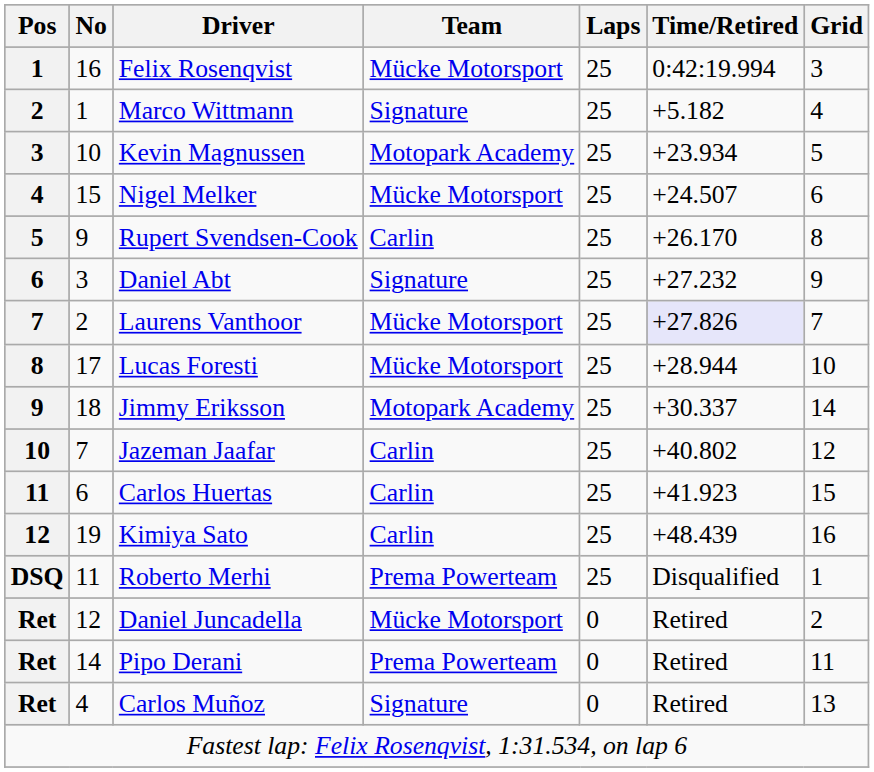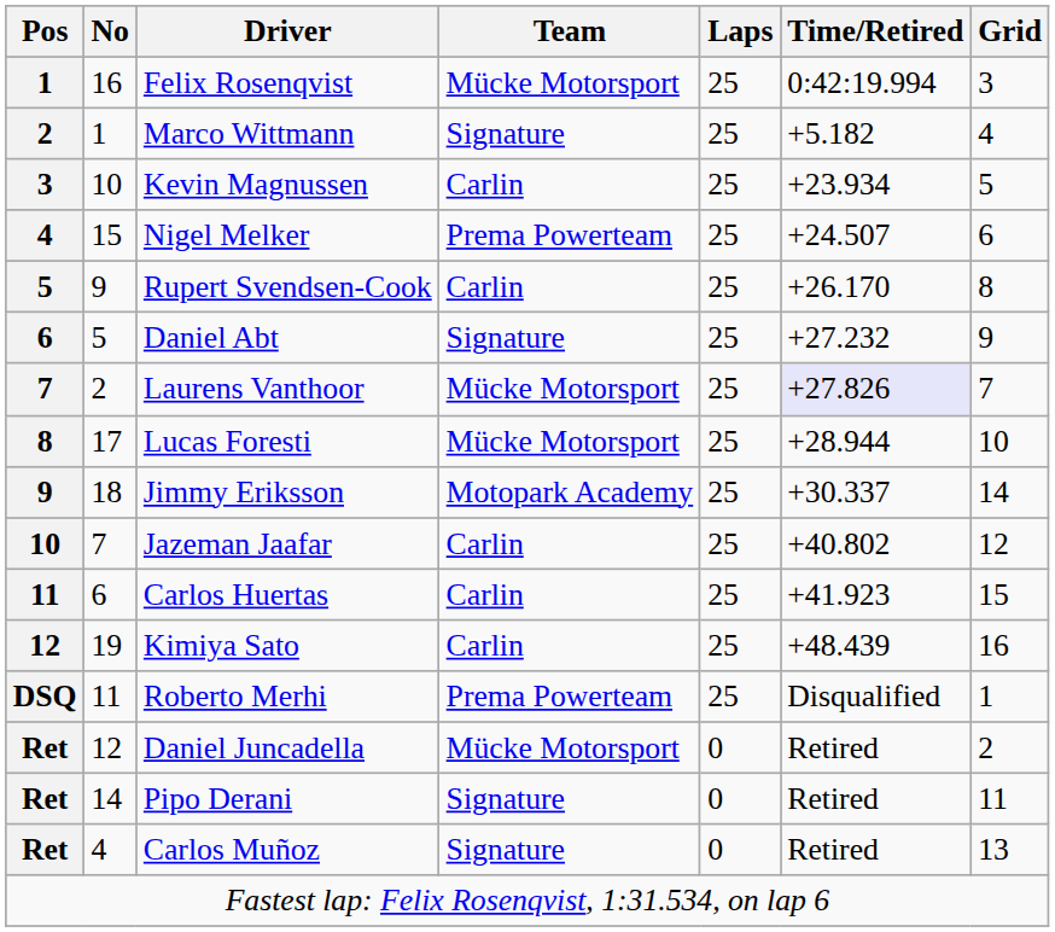 <table class="wikitable" style="font-size:95%">
 <tr>
 <th>Pos</th>
 <th>No</th>
 <th>Driver</th>
 <th>Team</th>
 <th>Laps</th>
 <th>Time/Retired</th>
 <th>Grid</th>
 </tr>
 <tr>
 <th>1</th>
 <td>16</td>
 <td> <a href='#'>Felix Rosenqvist</a></td>
 <td><a href='#'>Mücke Motorsport</a></td>
 <td>25</td>
 <td>0:42:19.994</td>
 <td>3</td>
 </tr>
 <tr>
 <th>2</th>
 <td>1</td>
 <td> <a href='#'>Marco Wittmann</a></td>
 <td><a href='#'>Signature</a></td>
 <td>25</td>
 <td>+5.182</td>
 <td>4</td>
 </tr>
 <tr>
 <th>3</th>
 <td>10</td>
 <td> <a href='#'>Kevin Magnussen</a></td>
-<td><a href='#'>Motopark Academy</a></td>
+<td><a href='#'>Carlin</a></td>
 <td>25</td>
 <td>+23.934</td>
 <td>5</td>
 </tr>
 <tr>
 <th>4</th>
 <td>15</td>
 <td> <a href='#'>Nigel Melker</a></td>
-<td><a href='#'>Mücke Motorsport</a></td>
+<td><a href='#'>Prema Powerteam</a></td>
 <td>25</td>
 <td>+24.507</td>
 <td>6</td>
 </tr>
 <tr>
 <th>5</th>
 <td>9</td>
 <td> <a href='#'>Rupert Svendsen-Cook</a></td>
 <td><a href='#'>Carlin</a></td>
 <td>25</td>
 <td>+26.170</td>
 <td>8</td>
 </tr>
 <tr>
 <th>6</th>
-<td>3</td>
+<td>5</td>
 <td> <a href='#'>Daniel Abt</a></td>
 <td><a href='#'>Signature</a></td>
 <td>25</td>
 <td>+27.232</td>
 <td>9</td>
 </tr>
 <tr>
 <th>7</th>
 <td>2</td>
 <td> <a href='#'>Laurens Vanthoor</a></td>
 <td><a href='#'>Mücke Motorsport</a></td>
 <td>25</td>
 <td style="background: lavender;">+27.826</td>
 <td>7</td>
 </tr>
 <tr>
 <th>8</th>
 <td>17</td>
 <td> <a href='#'>Lucas Foresti</a></td>
 <td><a href='#'>Mücke Motorsport</a></td>
 <td>25</td>
 <td>+28.944</td>
 <td>10</td>
 </tr>
 <tr>
 <th>9</th>
 <td>18</td>
 <td> <a href='#'>Jimmy Eriksson</a></td>
 <td><a href='#'>Motopark Academy</a></td>
 <td>25</td>
 <td>+30.337</td>
 <td>14</td>
 </tr>
 <tr>
 <th>10</th>
 <td>7</td>
 <td> <a href='#'>Jazeman Jaafar</a></td>
 <td><a href='#'>Carlin</a></td>
 <td>25</td>
 <td>+40.802</td>
 <td>12</td>
 </tr>
 <tr>
 <th>11</th>
 <td>6</td>
 <td> <a href='#'>Carlos Huertas</a></td>
 <td><a href='#'>Carlin</a></td>
 <td>25</td>
 <td>+41.923</td>
 <td>15</td>
 </tr>
 <tr>
 <th>12</th>
 <td>19</td>
 <td> <a href='#'>Kimiya Sato</a></td>
 <td><a href='#'>Carlin</a></td>
 <td>25</td>
 <td>+48.439</td>
 <td>16</td>
 </tr>
 <tr>
 <th>DSQ</th>
 <td>11</td>
 <td> <a href='#'>Roberto Merhi</a></td>
 <td><a href='#'>Prema Powerteam</a></td>
 <td>25</td>
 <td>Disqualified</td>
 <td>1</td>
 </tr>
 <tr>
 <th>Ret</th>
 <td>12</td>
 <td> <a href='#'>Daniel Juncadella</a></td>
 <td><a href='#'>Mücke Motorsport</a></td>
 <td>0</td>
 <td>Retired</td>
 <td>2</td>
 </tr>
 <tr>
 <th>Ret</th>
 <td>14</td>
 <td> <a href='#'>Pipo Derani</a></td>
-<td><a href='#'>Prema Powerteam</a></td>
+<td><a href='#'>Signature</a></td>
 <td>0</td>
 <td>Retired</td>
 <td>11</td>
 </tr>
 <tr>
 <th>Ret</th>
 <td>4</td>
 <td> <a href='#'>Carlos Muñoz</a></td>
 <td><a href='#'>Signature</a></td>
 <td>0</td>
 <td>Retired</td>
 <td>13</td>
 </tr>
 <tr>
 <td colspan=7 align=center><em>Fastest lap: <a href='#'>Felix Rosenqvist</a>, 1:31.534,  on lap 6</em></td>
 </tr>
 </table>
